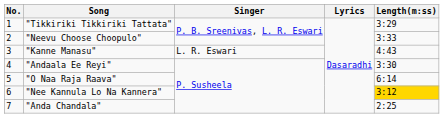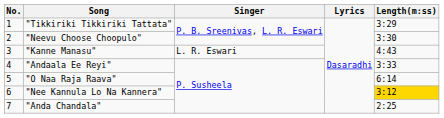 <table class="wikitable" style="font-size:95%;">
 <tr>
 <th>No.</th>
 <th>Song</th>
 <th>Singer</th>
 <th>Lyrics</th>
 <th>Length(m:ss)</th>
 </tr>
 <tr>
 <td>1</td>
 <td>"Tikkiriki Tikkiriki Tattata"</td>
 <td rowspan=2><a href='#'>P. B. Sreenivas</a>, <a href='#'>L. R. Eswari</a></td>
 <td rowspan=7><a href='#'>Dasaradhi</a></td>
 <td>3:29</td>
 </tr>
 <tr>
 <td>2</td>
 <td>"Neevu Choose Choopulo"</td>
-<td>3:33</td>
+<td>3:30</td>
 </tr>
 <tr>
 <td>3</td>
 <td>"Kanne Manasu"</td>
 <td>L. R. Eswari</td>
 <td>4:43</td>
 </tr>
 <tr>
 <td>4</td>
 <td>"Andaala Ee Reyi"</td>
 <td rowspan=4><a href='#'>P. Susheela</a></td>
-<td>3:30</td>
+<td>3:33</td>
 </tr>
 <tr>
 <td>5</td>
 <td>"O Naa Raja Raava"</td>
 <td>6:14</td>
 </tr>
 <tr>
 <td>6</td>
 <td>"Nee Kannula Lo Na Kannera"</td>
 <td style="background: gold;">3:12</td>
 </tr>
 <tr>
 <td>7</td>
 <td>"Anda Chandala"</td>
 <td>2:25</td>
 </tr>
 </table>
